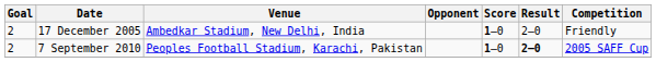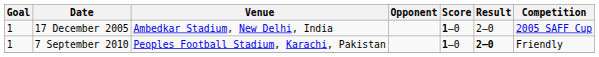 <table class="wikitable">
 <tr>
 <th>Goal</th>
 <th>Date</th>
 <th>Venue</th>
 <th>Opponent</th>
 <th>Score</th>
 <th>Result</th>
 <th>Competition</th>
 </tr>
 <tr>
-<td>2</td>
+<td>1</td>
 <td>17 December 2005</td>
 <td><a href='#'>Ambedkar Stadium</a>, <a href='#'>New Delhi</a>, India</td>
 <td></td>
 <td><strong>1</strong>–0</td>
 <td>2–0</td>
-<td>Friendly</td>
+<td><a href='#'>2005 SAFF Cup</a></td>
 </tr>
 <tr>
-<td>2</td>
+<td>1</td>
 <td>7 September 2010</td>
 <td><a href='#'>Peoples Football Stadium</a>, <a href='#'>Karachi</a>, Pakistan</td>
 <td></td>
 <td><strong>1</strong>–0</td>
 <td><strong>2–0</strong></td>
-<td><a href='#'>2005 SAFF Cup</a></td>
+<td>Friendly</td>
 </tr>
 <tr>
 </tr>
 </table>
